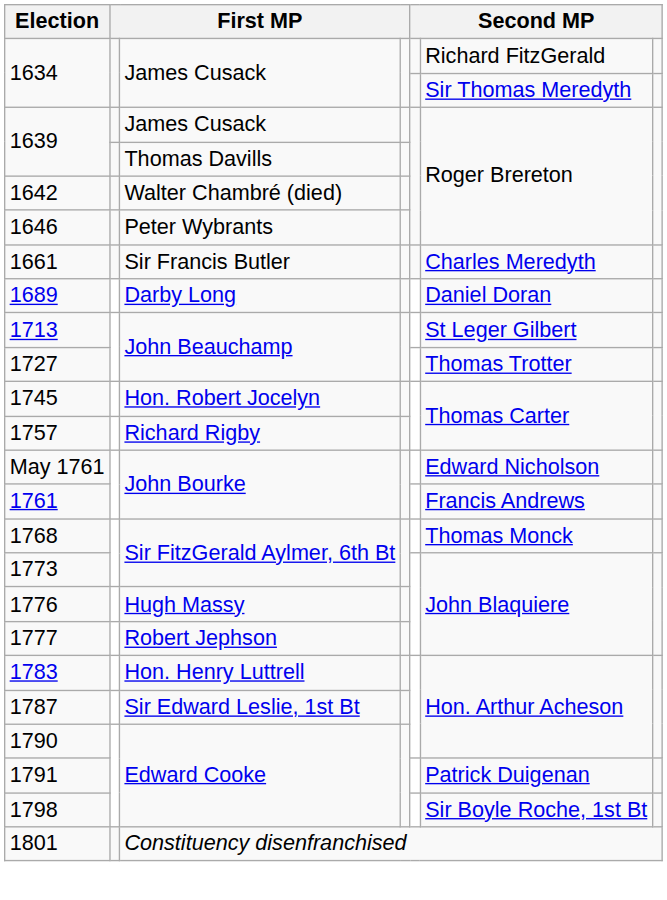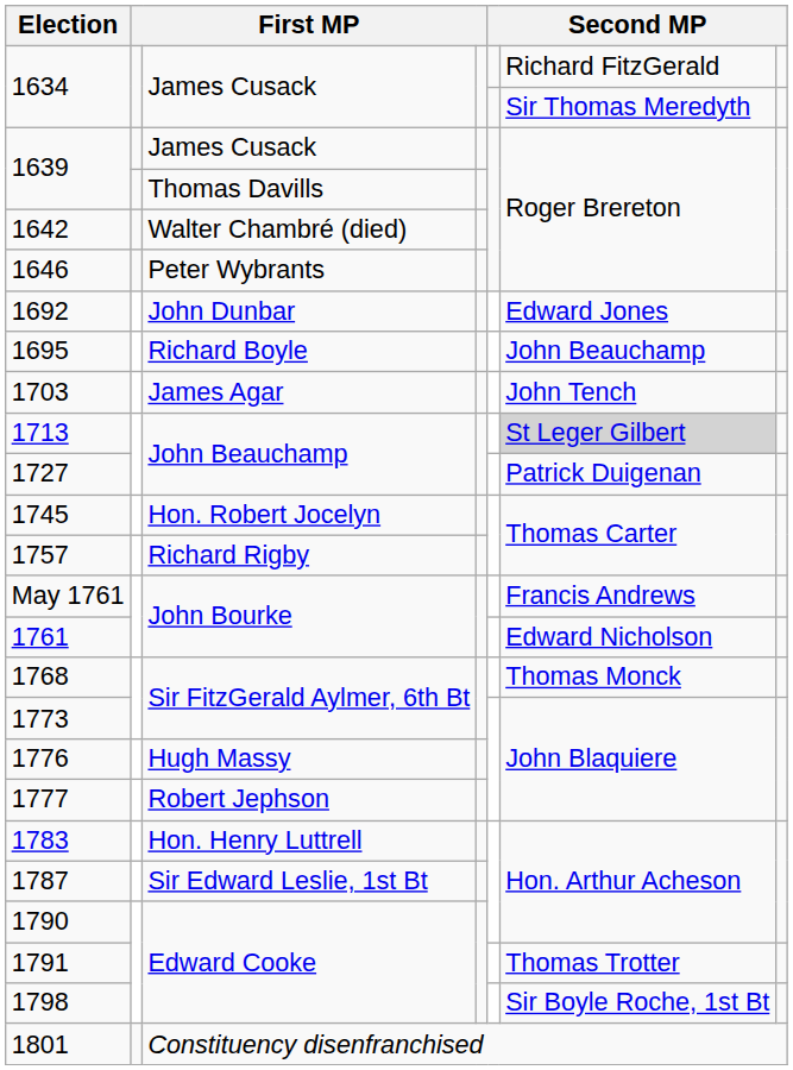 <table class="wikitable">
 <tr>
 <th>Election</th>
 <th colspan=3>First MP</th>
 <th colspan=3>Second MP</th>
 </tr>
 <tr>
 <td rowspan=2>1634</td>
 <td rowspan=2></td>
 <td rowspan=2>James Cusack</td>
 <td rowspan=2></td>
 <td></td>
 <td>Richard FitzGerald</td>
 <td></td>
 </tr>
 <tr>
 <td></td>
 <td><a href='#'>Sir Thomas Meredyth</a></td>
 <td></td>
 </tr>
 <tr>
 <td rowspan=2>1639</td>
 <td></td>
 <td>James Cusack</td>
 <td></td>
 <td rowspan=4></td>
 <td rowspan=4>Roger Brereton</td>
 <td rowspan=4></td>
 </tr>
 <tr>
 <td></td>
 <td>Thomas Davills</td>
 <td></td>
 </tr>
 <tr>
 <td>1642</td>
 <td></td>
 <td>Walter Chambré (died)</td>
 <td></td>
 </tr>
 <tr>
 <td>1646</td>
 <td></td>
 <td>Peter Wybrants</td>
 <td></td>
 </tr>
 <tr>
-<td>1661</td>
+<td>1692</td>
+<td style="background-color: white"></td>
+<td><a href='#'>John Dunbar</a></td>
 <td></td>
-<td>Sir Francis Butler</td>
-<td></td>
-<td></td>
-<td><a href='#'>Charles Meredyth</a></td>
+<td style="background-color: white"></td>
+<td><a href='#'>Edward Jones</a></td>
 <td></td>
 </tr>
 <tr>
-<td><a href='#'>1689</a></td>
+<td>1695</td>
 <td style="background-color: white"></td>
-<td><a href='#'>Darby Long</a></td>
+<td><a href='#'>Richard Boyle</a></td>
 <td></td>
 <td style="background-color: white"></td>
-<td><a href='#'>Daniel Doran</a></td>
+<td><a href='#'>John Beauchamp</a></td>
+<td></td>
+</tr>
+<tr>
+<td>1703</td>
+<td style="background-color: white"></td>
+<td><a href='#'>James Agar</a></td>
+<td></td>
+<td style="background-color: white"></td>
+<td><a href='#'>John Tench</a></td>
 <td></td>
 </tr>
 <tr>
 <td><a href='#'>1713</a></td>
 <td rowspan="2" style="background-color: white"></td>
 <td rowspan="2"><a href='#'>John Beauchamp</a></td>
 <td rowspan="2"></td>
 <td style="background-color: white"></td>
-<td><a href='#'>St Leger Gilbert</a></td>
+<td style="background: lightgrey;"><a href='#'>St Leger Gilbert</a></td>
 <td></td>
 </tr>
 <tr>
 <td>1727</td>
 <td style="background-color: white"></td>
-<td><a href='#'>Thomas Trotter</a></td>
+<td><a href='#'>Patrick Duigenan</a></td>
 <td></td>
 </tr>
 <tr>
 <td>1745</td>
 <td style="background-color: white"></td>
 <td><a href='#'>Hon. Robert Jocelyn</a></td>
 <td></td>
 <td rowspan="2" style="background-color: white"></td>
 <td rowspan="2"><a href='#'>Thomas Carter</a></td>
 <td rowspan="2"></td>
 </tr>
 <tr>
 <td>1757</td>
 <td style="background-color: white"></td>
 <td><a href='#'>Richard Rigby</a></td>
 <td></td>
 </tr>
 <tr>
 <td>May 1761</td>
 <td rowspan="2" style="background-color: white"></td>
 <td rowspan="2"><a href='#'>John Bourke</a></td>
 <td rowspan="2"></td>
 <td style="background-color: white"></td>
-<td><a href='#'>Edward Nicholson</a></td>
+<td><a href='#'>Francis Andrews</a></td>
 <td></td>
 </tr>
 <tr>
 <td><a href='#'>1761</a></td>
 <td style="background-color: white"></td>
-<td><a href='#'>Francis Andrews</a></td>
+<td><a href='#'>Edward Nicholson</a></td>
 <td></td>
 </tr>
 <tr>
 <td>1768</td>
 <td rowspan="2" style="background-color: white"></td>
 <td rowspan="2"><a href='#'>Sir FitzGerald Aylmer, 6th Bt</a></td>
 <td rowspan="2"></td>
 <td style="background-color: white"></td>
 <td><a href='#'>Thomas Monck</a></td>
 <td></td>
 </tr>
 <tr>
 <td>1773</td>
 <td rowspan="3" style="background-color: white"></td>
 <td rowspan="3"><a href='#'>John Blaquiere</a></td>
 <td rowspan="3"></td>
 </tr>
 <tr>
 <td>1776</td>
 <td style="background-color: white"></td>
 <td><a href='#'>Hugh Massy</a></td>
 <td></td>
 </tr>
 <tr>
 <td>1777</td>
 <td style="background-color: white"></td>
 <td><a href='#'>Robert Jephson</a></td>
 <td></td>
 </tr>
 <tr>
 <td><a href='#'>1783</a></td>
 <td style="background-color: white"></td>
 <td><a href='#'>Hon. Henry Luttrell</a></td>
 <td></td>
 <td rowspan="3" style="background-color: white"></td>
 <td rowspan="3"><a href='#'>Hon. Arthur Acheson</a></td>
 <td rowspan="3"></td>
 </tr>
 <tr>
 <td>1787</td>
 <td style="background-color: white"></td>
 <td><a href='#'>Sir Edward Leslie, 1st Bt</a></td>
 <td></td>
 </tr>
 <tr>
 <td>1790</td>
 <td rowspan="3" style="background-color: white"></td>
 <td rowspan="3"><a href='#'>Edward Cooke</a></td>
 <td rowspan="3"></td>
 </tr>
 <tr>
 <td>1791</td>
 <td style="background-color: white"></td>
-<td><a href='#'>Patrick Duigenan</a></td>
+<td><a href='#'>Thomas Trotter</a></td>
 <td></td>
 </tr>
 <tr>
 <td>1798</td>
 <td style="background-color: white"></td>
 <td><a href='#'>Sir Boyle Roche, 1st Bt</a></td>
 <td></td>
 </tr>
 <tr>
 <td>1801</td>
 <td></td>
 <td colspan = "5"><em>Constituency disenfranchised</em></td>
 </tr>
 </table>
